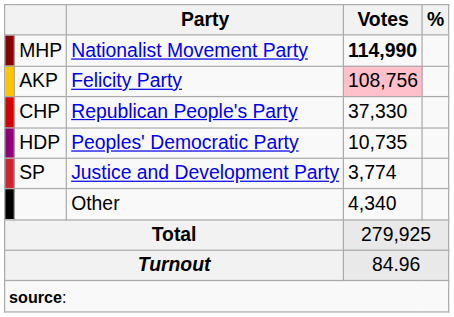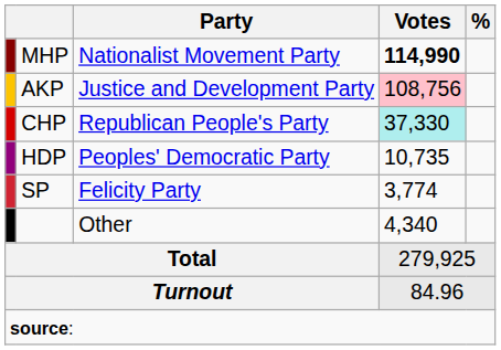 <table class="wikitable">
 <tr>
 <th colspan="2" align="center"></th>
 <th align="center">Party</th>
 <th align="center">Votes</th>
 <th align="center">%</th>
 </tr>
 <tr align="left">
 <td bgcolor="#870000" width="1"></td>
 <td>MHP</td>
 <td><a href='#'>Nationalist Movement Party</a></td>
 <td><strong>114,990</strong></td>
 <td><strong></strong></td>
 </tr>
 <tr align="left">
 <td bgcolor="#FDC400" width="1"></td>
 <td>AKP</td>
-<td><a href='#'>Felicity Party</a></td>
+<td><a href='#'>Justice and Development Party</a></td>
 <td style="background: pink;">108,756</td>
 <td></td>
 </tr>
 <tr align="left">
 <td bgcolor="#d50000" width="1"></td>
 <td>CHP</td>
 <td><a href='#'>Republican People's Party</a></td>
-<td>37,330</td>
+<td style="background: paleturquoise;">37,330</td>
 <td></td>
 </tr>
 <tr align="left">
 <td bgcolor="#91007B" width="1"></td>
 <td>HDP</td>
 <td><a href='#'>Peoples' Democratic Party</a></td>
 <td>10,735</td>
 <td></td>
 </tr>
 <tr align="left">
 <td bgcolor="#D02433" width="1"></td>
 <td>SP</td>
-<td><a href='#'>Justice and Development Party</a></td>
+<td><a href='#'>Felicity Party</a></td>
 <td>3,774</td>
 <td></td>
 </tr>
 <tr align="left">
 <td bgcolor=" " width="1"></td>
 <td></td>
 <td>Other</td>
 <td>4,340</td>
 <td></td>
 </tr>
 <tr align="left" style="background-color:#E9E9E9">
 <th colspan="3" align="center"><strong>Total</strong></th>
 <td colspan="5" align="center">279,925</td>
 </tr>
 <tr align="left" style="background-color:#E9E9E9">
 <th colspan="3" align="center"><em>Turnout</em></th>
 <td colspan="5" align="center">84.96</td>
 </tr>
 <tr>
 <td colspan="9" align="left"><small><strong>source</strong>: </small></td>
 </tr>
 </table>
